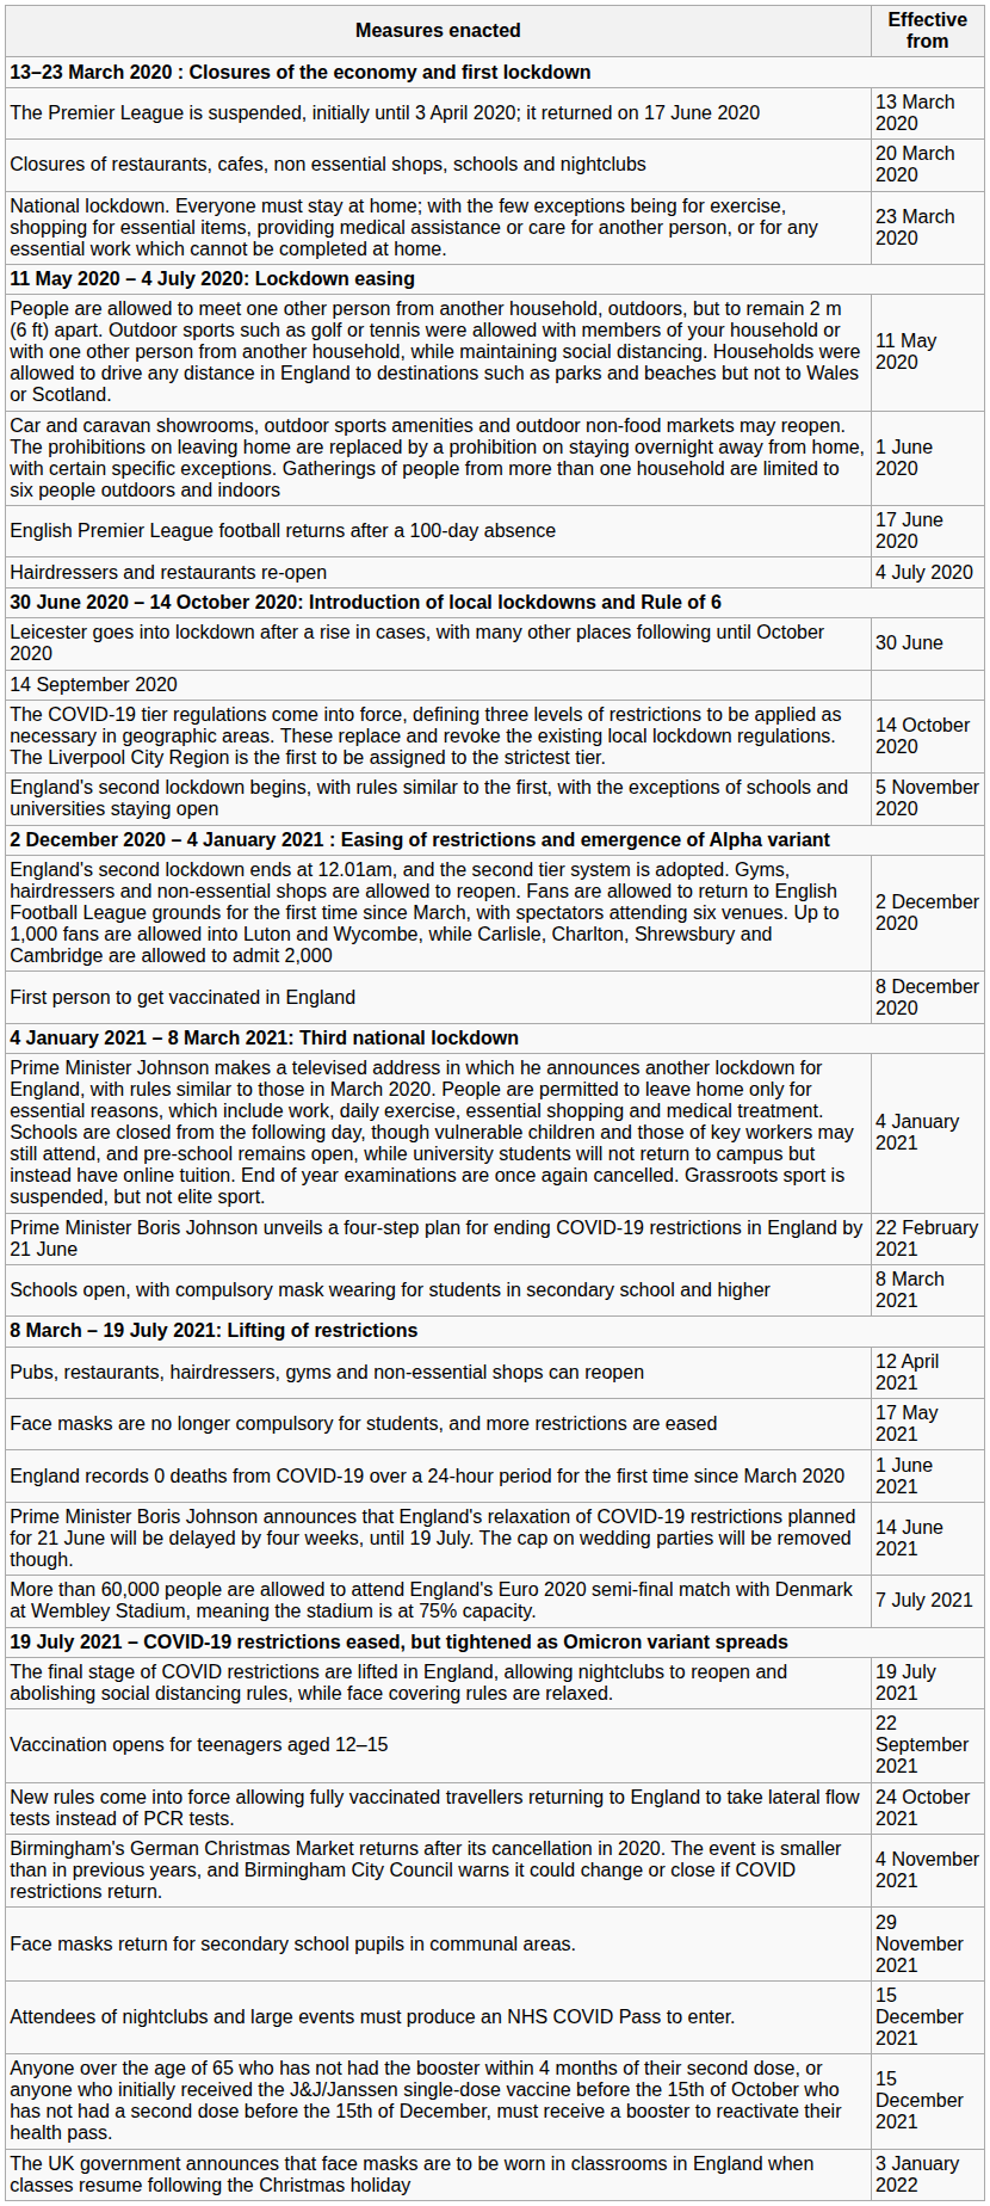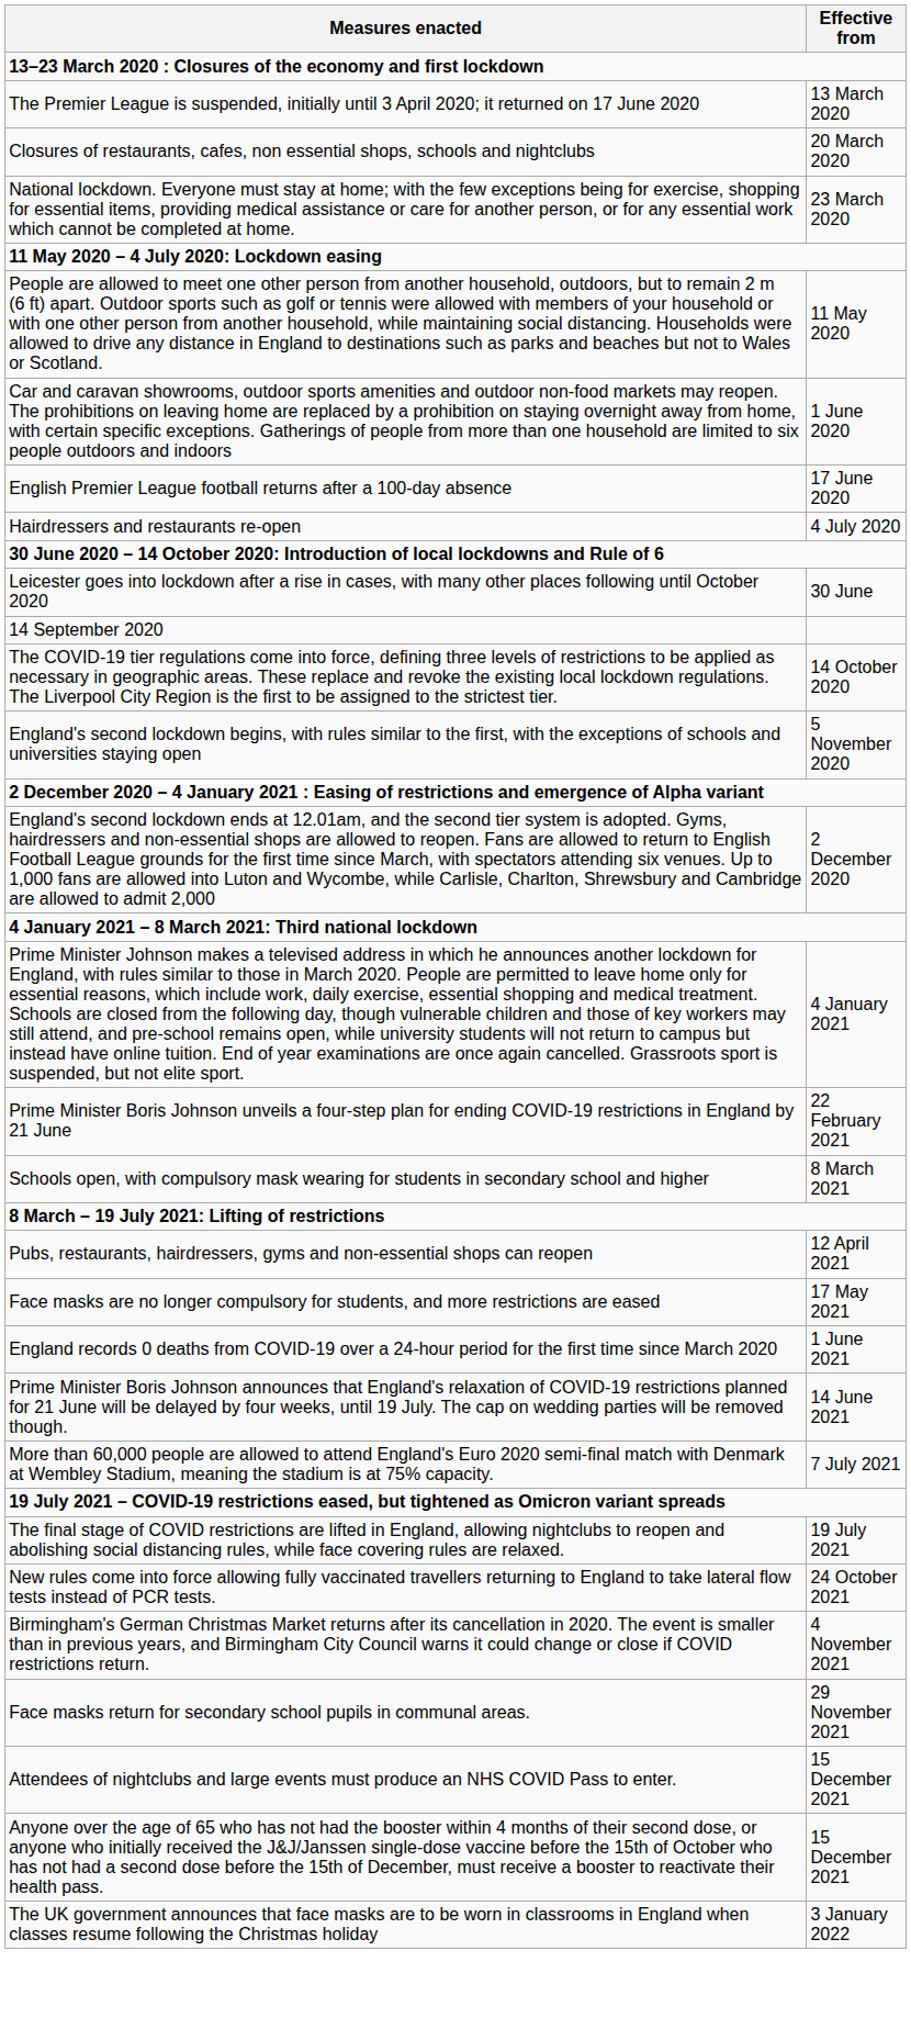 <table class="wikitable alternance" style="width:65%;">
 <tr>
 <th scope="col">Measures enacted</th>
 <th scope="col">Effective from</th>
 </tr>
 <tr>
 <td colspan=2><strong>13–23 March 2020 : Closures of the economy and first lockdown</strong></td>
 </tr>
 <tr>
 <td>The Premier League is suspended, initially until 3 April 2020; it returned on 17 June 2020</td>
 <td>13 March 2020</td>
 </tr>
 <tr>
 <td>Closures of restaurants, cafes, non essential shops, schools and nightclubs</td>
 <td>20 March 2020</td>
 </tr>
 <tr>
 <td>National lockdown. Everyone must stay at home; with the few exceptions being for exercise, shopping for essential items, providing medical assistance or care for another person, or for any essential work which cannot be completed at home.</td>
 <td>23 March 2020</td>
 </tr>
 <tr>
 <td colspan=2><strong>11 May 2020 – 4 July 2020: Lockdown easing</strong></td>
 </tr>
 <tr>
 <td>People are allowed to meet one other person from another household, outdoors, but to remain 2 m (6 ft) apart. Outdoor sports such as golf or tennis were allowed with members of your household or with one other person from another household, while maintaining social distancing. Households were allowed to drive any distance in England to destinations such as parks and beaches but not to Wales or Scotland.</td>
 <td>11 May 2020</td>
 </tr>
 <tr>
 <td>Car and caravan showrooms, outdoor sports amenities and outdoor non-food markets may reopen. The prohibitions on leaving home are replaced by a prohibition on staying overnight away from home, with certain specific exceptions. Gatherings of people from more than one household are limited to six people outdoors and indoors</td>
 <td>1 June 2020</td>
 </tr>
 <tr>
 <td>English Premier League football returns after a 100-day absence</td>
 <td>17 June 2020</td>
 </tr>
 <tr>
 <td>Hairdressers and restaurants re-open</td>
 <td>4 July 2020</td>
 </tr>
 <tr>
 <td colspan=2><strong>30 June 2020 – 14 October 2020: Introduction of local lockdowns and Rule of 6 </strong></td>
 </tr>
 <tr>
 <td>Leicester goes into lockdown after a rise in cases, with many other places following until October 2020</td>
 <td>30 June</td>
 </tr>
 <tr>
 <td Following a rise in COVID-19 cases, social gatherings of more than six people are made illegal, with the exception of workplaces, schools, COVID secure weddings and funerals, and organised team sports.>14 September 2020</td>
 </tr>
 <tr>
 <td>The COVID-19 tier regulations come into force, defining three levels of restrictions to be applied as necessary in geographic areas. These replace and revoke the existing local lockdown regulations. The Liverpool City Region is the first to be assigned to the strictest tier.</td>
 <td>14 October 2020</td>
 </tr>
 <tr>
 <td>England's second lockdown begins, with rules similar to the first, with the exceptions of schools and universities staying open</td>
 <td>5 November 2020</td>
 </tr>
 <tr>
 <td colspan=2><strong>2 December 2020 – 4 January 2021 : Easing of restrictions and emergence of Alpha variant </strong></td>
 </tr>
 <tr>
 <td>England's second lockdown ends at 12.01am, and the second tier system is adopted. Gyms, hairdressers and non-essential shops are allowed to reopen. Fans are allowed to return to English Football League grounds for the first time since March, with spectators attending six venues. Up to 1,000 fans are allowed into Luton and Wycombe, while Carlisle, Charlton, Shrewsbury and Cambridge are allowed to admit 2,000</td>
 <td>2 December 2020</td>
 </tr>
 <tr>
-<td>First person to get vaccinated in England</td>
-<td>8 December 2020</td>
-</tr>
-<tr>
 <td colspan=2><strong>4 January 2021 – 8 March 2021: Third national lockdown</strong></td>
 </tr>
 <tr>
 <td>Prime Minister Johnson makes a televised address in which he announces another lockdown for England, with rules similar to those in March 2020. People are permitted to leave home only for essential reasons, which include work, daily exercise, essential shopping and medical treatment. Schools are closed from the following day, though vulnerable children and those of key workers may still attend, and pre-school remains open, while university students will not return to campus but instead have online tuition. End of year examinations are once again cancelled. Grassroots sport is suspended, but not elite sport.</td>
 <td>4 January 2021</td>
 </tr>
 <tr>
 <td>Prime Minister Boris Johnson unveils a four-step plan for ending COVID-19 restrictions in England by 21 June</td>
 <td>22 February 2021</td>
 </tr>
 <tr>
 <td>Schools open, with compulsory mask wearing for students in secondary school and higher</td>
 <td>8 March 2021</td>
 </tr>
 <tr>
 <td colspan=2><strong>8 March – 19 July 2021: Lifting of restrictions</strong></td>
 </tr>
 <tr>
 <td>Pubs, restaurants, hairdressers, gyms and non-essential shops can reopen</td>
 <td>12 April 2021</td>
 </tr>
 <tr>
 <td>Face masks are no longer compulsory for students, and more restrictions are eased</td>
 <td>17 May 2021</td>
 </tr>
 <tr>
 <td>England records 0 deaths from COVID-19 over a 24-hour period for the first time since March 2020</td>
 <td>1 June 2021</td>
 </tr>
 <tr>
 <td>Prime Minister Boris Johnson announces that England's relaxation of COVID-19 restrictions planned for 21 June will be delayed by four weeks, until 19 July. The cap on wedding parties will be removed though.</td>
 <td>14 June 2021</td>
 </tr>
 <tr>
 <td>More than 60,000 people are allowed to attend England's Euro 2020 semi-final match with Denmark at Wembley Stadium, meaning the stadium is at 75% capacity.</td>
 <td>7 July 2021</td>
 </tr>
 <tr>
 <td colspan=2><strong>19 July 2021 –  COVID-19 restrictions eased, but tightened as Omicron variant spreads</strong></td>
 </tr>
 <tr>
 <td>The final stage of COVID restrictions are lifted in England, allowing nightclubs to reopen and abolishing social distancing rules, while face covering rules are relaxed.</td>
 <td>19 July 2021</td>
 </tr>
 <tr>
-<td>Vaccination opens for teenagers aged 12–15</td>
-<td>22 September 2021</td>
-</tr>
-<tr>
 <td>New rules come into force allowing fully vaccinated travellers returning to England to take lateral flow tests instead of PCR tests.</td>
 <td>24 October 2021</td>
 </tr>
 <tr>
 <td>Birmingham's German Christmas Market returns after its cancellation in 2020. The event is smaller than in previous years, and Birmingham City Council warns it could change or close if COVID restrictions return.</td>
 <td>4 November 2021</td>
 </tr>
 <tr>
 <td>Face masks return for secondary school pupils in communal areas.</td>
 <td>29 November 2021</td>
 </tr>
 <tr>
 <td>Attendees of nightclubs and large events must produce an NHS COVID Pass to enter.</td>
 <td>15 December 2021</td>
 </tr>
 <tr>
 <td>Anyone over the age of 65 who has not had the booster within 4 months of their second dose, or anyone who initially received the J&J/Janssen single-dose vaccine before the 15th of October who has not had a second dose before the 15th of December, must receive a booster to reactivate their health pass.</td>
 <td>15 December 2021</td>
 </tr>
 <tr>
 <td>The UK government announces that face masks are to be worn in classrooms in England when classes resume following the Christmas holiday</td>
 <td>3 January 2022</td>
 </tr>
 </table>
